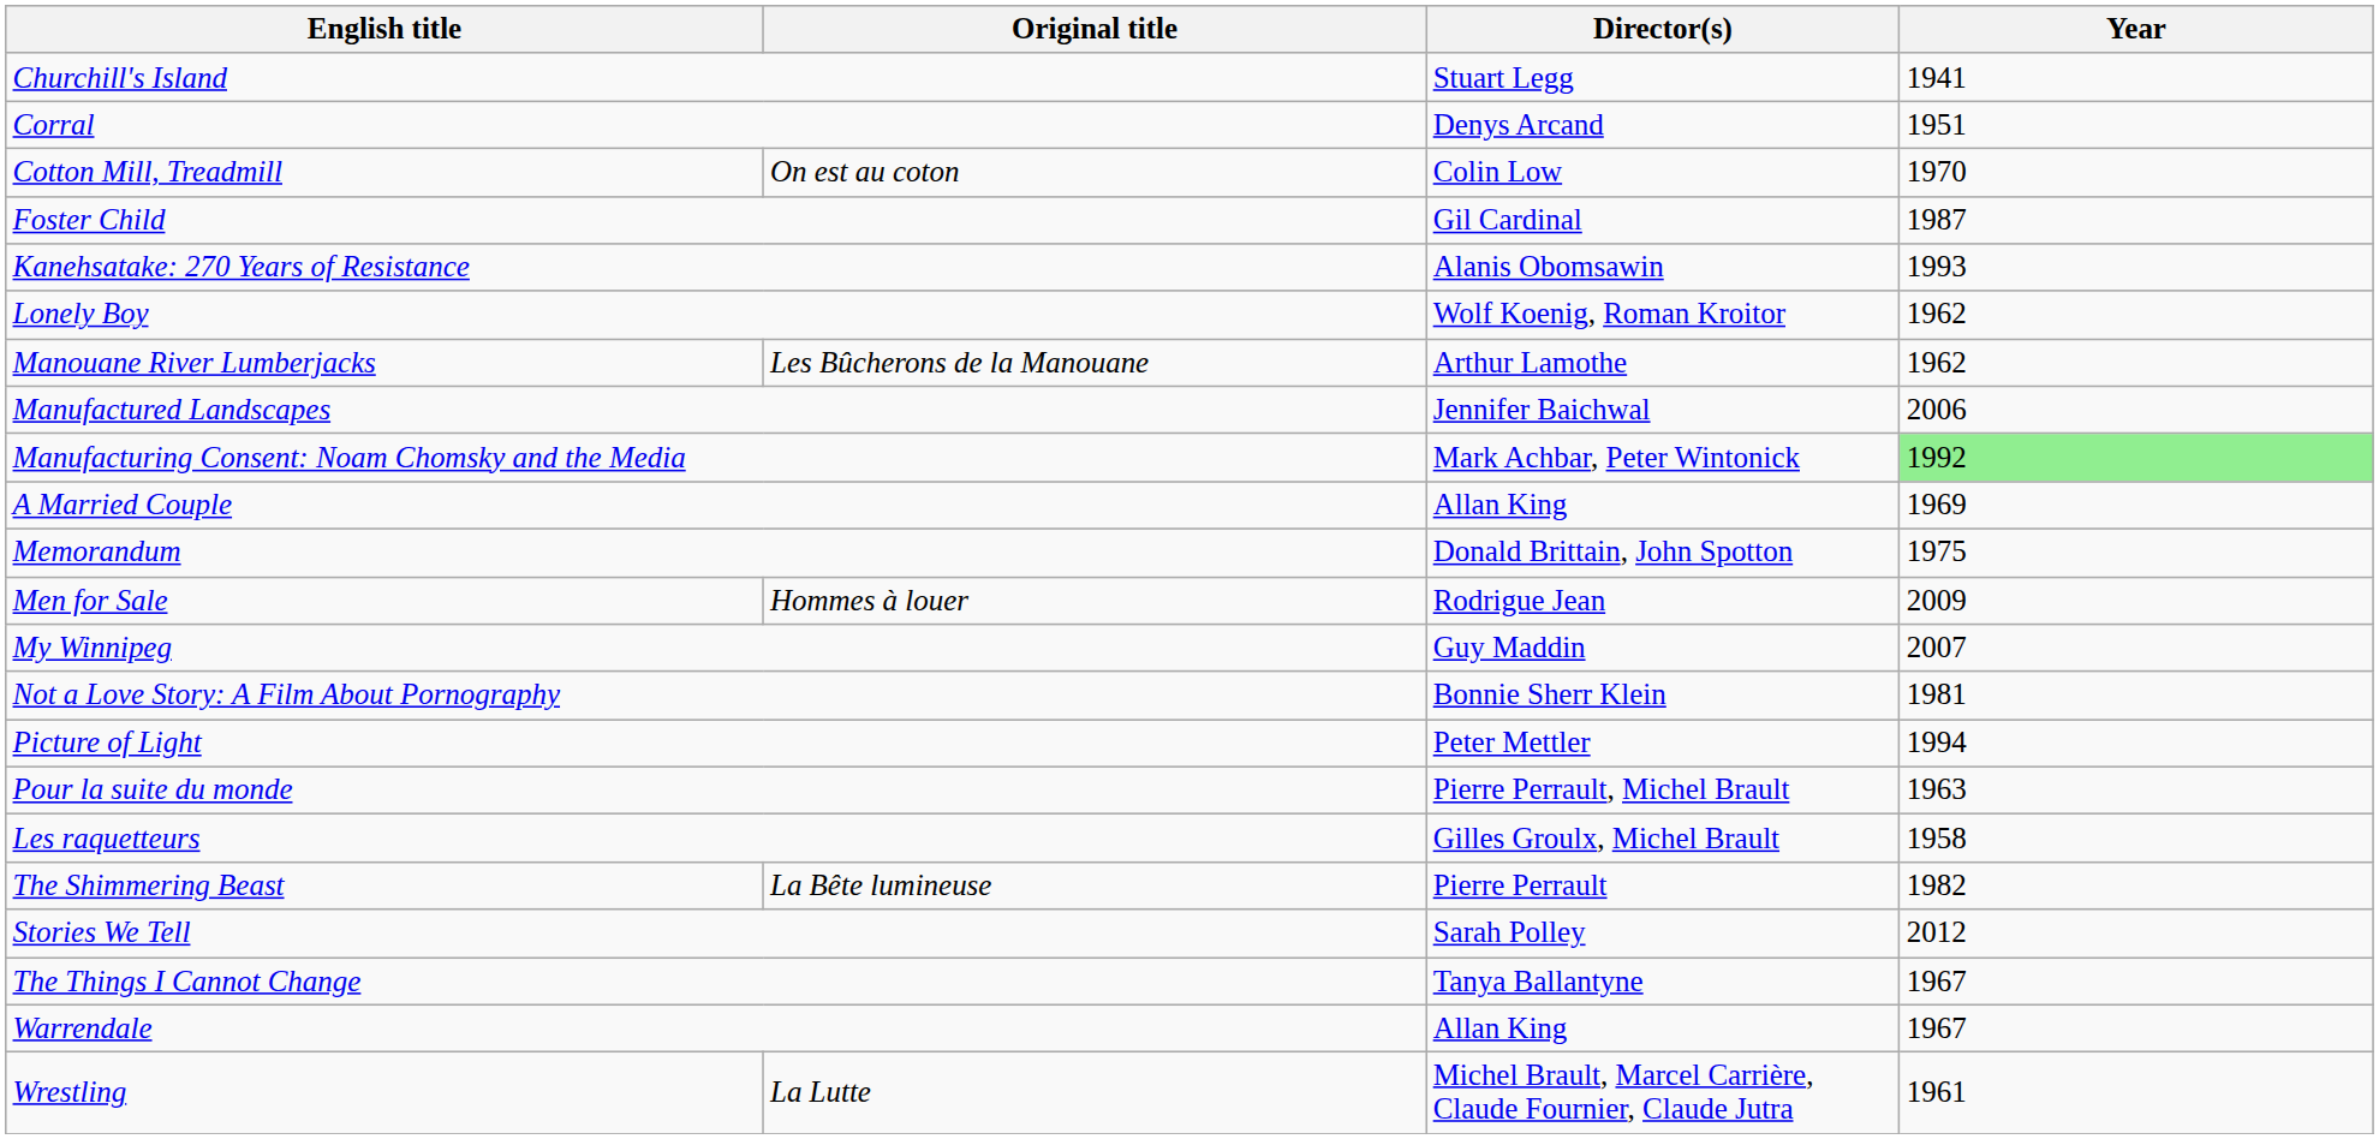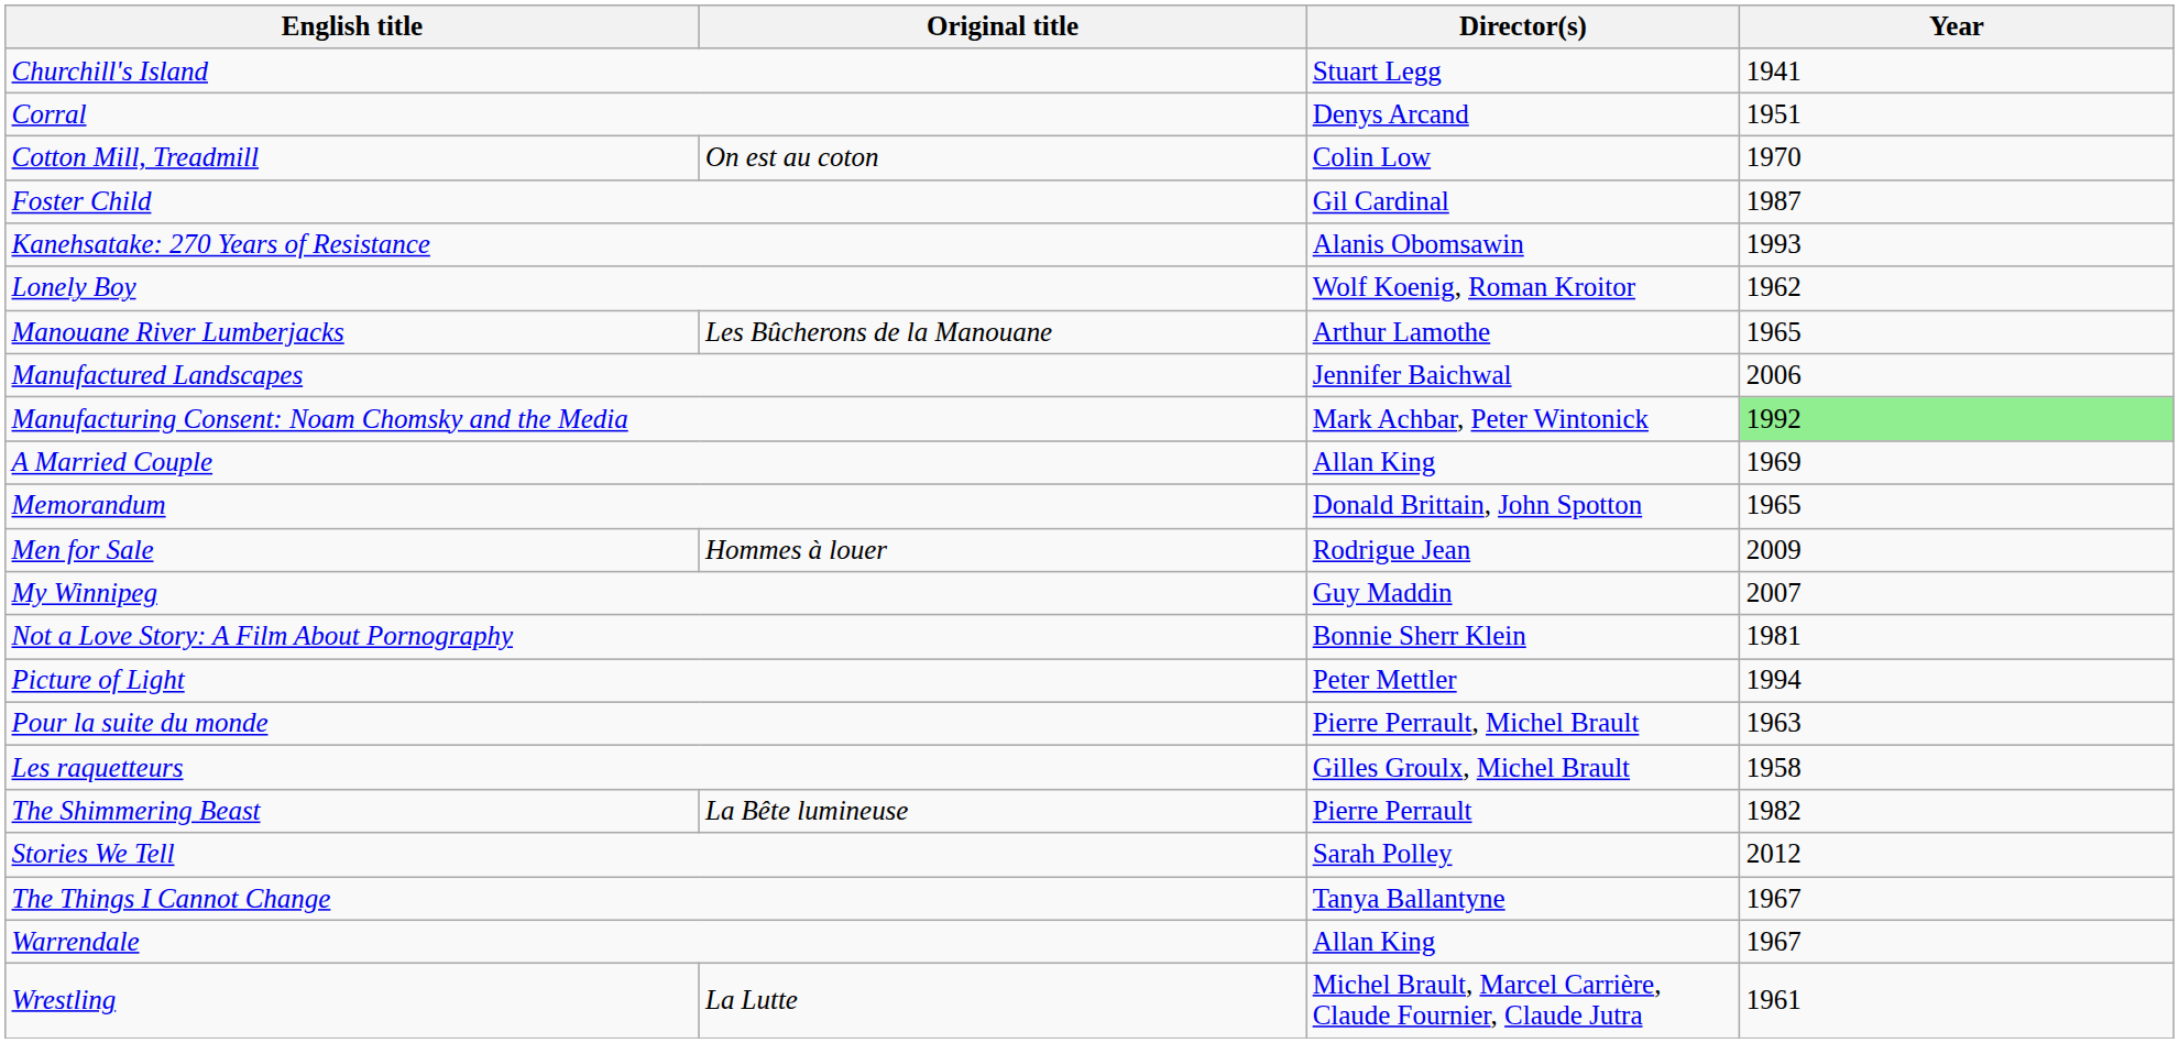 <table class="wikitable" width=100%>
 <tr>
 <th scope="col" width="32%">English title</th>
 <th scope="col" width="28%">Original title</th>
 <th scope="col" width="20%">Director(s)</th>
 <th scope="col" width="20%">Year</th>
 </tr>
 <tr>
 <td colspan=2><em><a href='#'>Churchill's Island</a></em></td>
 <td><a href='#'>Stuart Legg</a></td>
 <td>1941</td>
 </tr>
 <tr>
 <td colspan=2><em><a href='#'>Corral</a></em></td>
 <td><a href='#'>Denys Arcand</a></td>
 <td>1951</td>
 </tr>
 <tr>
 <td><em><a href='#'>Cotton Mill, Treadmill</a></em></td>
 <td><em>On est au coton</em></td>
 <td><a href='#'>Colin Low</a></td>
 <td>1970</td>
 </tr>
 <tr>
 <td colspan=2><em><a href='#'>Foster Child</a></em></td>
 <td><a href='#'>Gil Cardinal</a></td>
 <td>1987</td>
 </tr>
 <tr>
 <td colspan=2><em><a href='#'>Kanehsatake: 270 Years of Resistance</a></em></td>
 <td><a href='#'>Alanis Obomsawin</a></td>
 <td>1993</td>
 </tr>
 <tr>
 <td colspan=2><em><a href='#'>Lonely Boy</a></em></td>
 <td><a href='#'>Wolf Koenig</a>, <a href='#'>Roman Kroitor</a></td>
 <td>1962</td>
 </tr>
 <tr>
 <td><em><a href='#'>Manouane River Lumberjacks</a></em></td>
 <td><em>Les Bûcherons de la Manouane</em></td>
 <td><a href='#'>Arthur Lamothe</a></td>
-<td>1962</td>
+<td>1965</td>
 </tr>
 <tr>
 <td colspan=2><em><a href='#'>Manufactured Landscapes</a></em></td>
 <td><a href='#'>Jennifer Baichwal</a></td>
 <td>2006</td>
 </tr>
 <tr>
 <td colspan=2><em><a href='#'>Manufacturing Consent: Noam Chomsky and the Media</a></em></td>
 <td><a href='#'>Mark Achbar</a>, <a href='#'>Peter Wintonick</a></td>
 <td style="background: lightgreen;">1992</td>
 </tr>
 <tr>
 <td colspan=2><em><a href='#'>A Married Couple</a></em></td>
 <td><a href='#'>Allan King</a></td>
 <td>1969</td>
 </tr>
 <tr>
 <td colspan=2><em><a href='#'>Memorandum</a></em></td>
 <td><a href='#'>Donald Brittain</a>, <a href='#'>John Spotton</a></td>
-<td>1975</td>
+<td>1965</td>
 </tr>
 <tr>
 <td><em><a href='#'>Men for Sale</a></em></td>
 <td><em>Hommes à louer</em></td>
 <td><a href='#'>Rodrigue Jean</a></td>
 <td>2009</td>
 </tr>
 <tr>
 <td colspan=2><em><a href='#'>My Winnipeg</a></em></td>
 <td><a href='#'>Guy Maddin</a></td>
 <td>2007</td>
 </tr>
 <tr>
 <td colspan=2><em><a href='#'>Not a Love Story: A Film About Pornography</a></em></td>
 <td><a href='#'>Bonnie Sherr Klein</a></td>
 <td>1981</td>
 </tr>
 <tr>
 <td colspan=2><em><a href='#'>Picture of Light</a></em></td>
 <td><a href='#'>Peter Mettler</a></td>
 <td>1994</td>
 </tr>
 <tr>
 <td colspan=2><em><a href='#'>Pour la suite du monde</a></em></td>
 <td><a href='#'>Pierre Perrault</a>, <a href='#'>Michel Brault</a></td>
 <td>1963</td>
 </tr>
 <tr>
 <td colspan=2><em><a href='#'>Les raquetteurs</a></em></td>
 <td><a href='#'>Gilles Groulx</a>, <a href='#'>Michel Brault</a></td>
 <td>1958</td>
 </tr>
 <tr>
 <td><em><a href='#'>The Shimmering Beast</a></em></td>
 <td><em>La Bête lumineuse</em></td>
 <td><a href='#'>Pierre Perrault</a></td>
 <td>1982</td>
 </tr>
 <tr>
 <td colspan=2><em><a href='#'>Stories We Tell</a></em></td>
 <td><a href='#'>Sarah Polley</a></td>
 <td>2012</td>
 </tr>
 <tr>
 <td colspan=2><em><a href='#'>The Things I Cannot Change</a></em></td>
 <td><a href='#'>Tanya Ballantyne</a></td>
 <td>1967</td>
 </tr>
 <tr>
 <td colspan=2><em><a href='#'>Warrendale</a></em></td>
 <td><a href='#'>Allan King</a></td>
 <td>1967</td>
 </tr>
 <tr>
 <td><em><a href='#'>Wrestling</a></em></td>
 <td><em>La Lutte</em></td>
 <td><a href='#'>Michel Brault</a>, <a href='#'>Marcel Carrière</a>, <a href='#'>Claude Fournier</a>, <a href='#'>Claude Jutra</a></td>
 <td>1961</td>
 </tr>
 </table>
